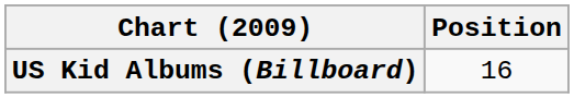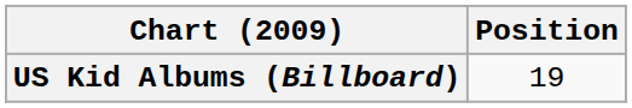 <table class="wikitable plainrowheaders" style="text-align:center">
 <tr>
 <th scope="col">Chart (2009)</th>
 <th scope="col">Position</th>
 </tr>
 <tr>
 <th scope="row">US Kid Albums (<em>Billboard</em>)</th>
-<td>16</td>
+<td>19</td>
 </tr>
 </table>
